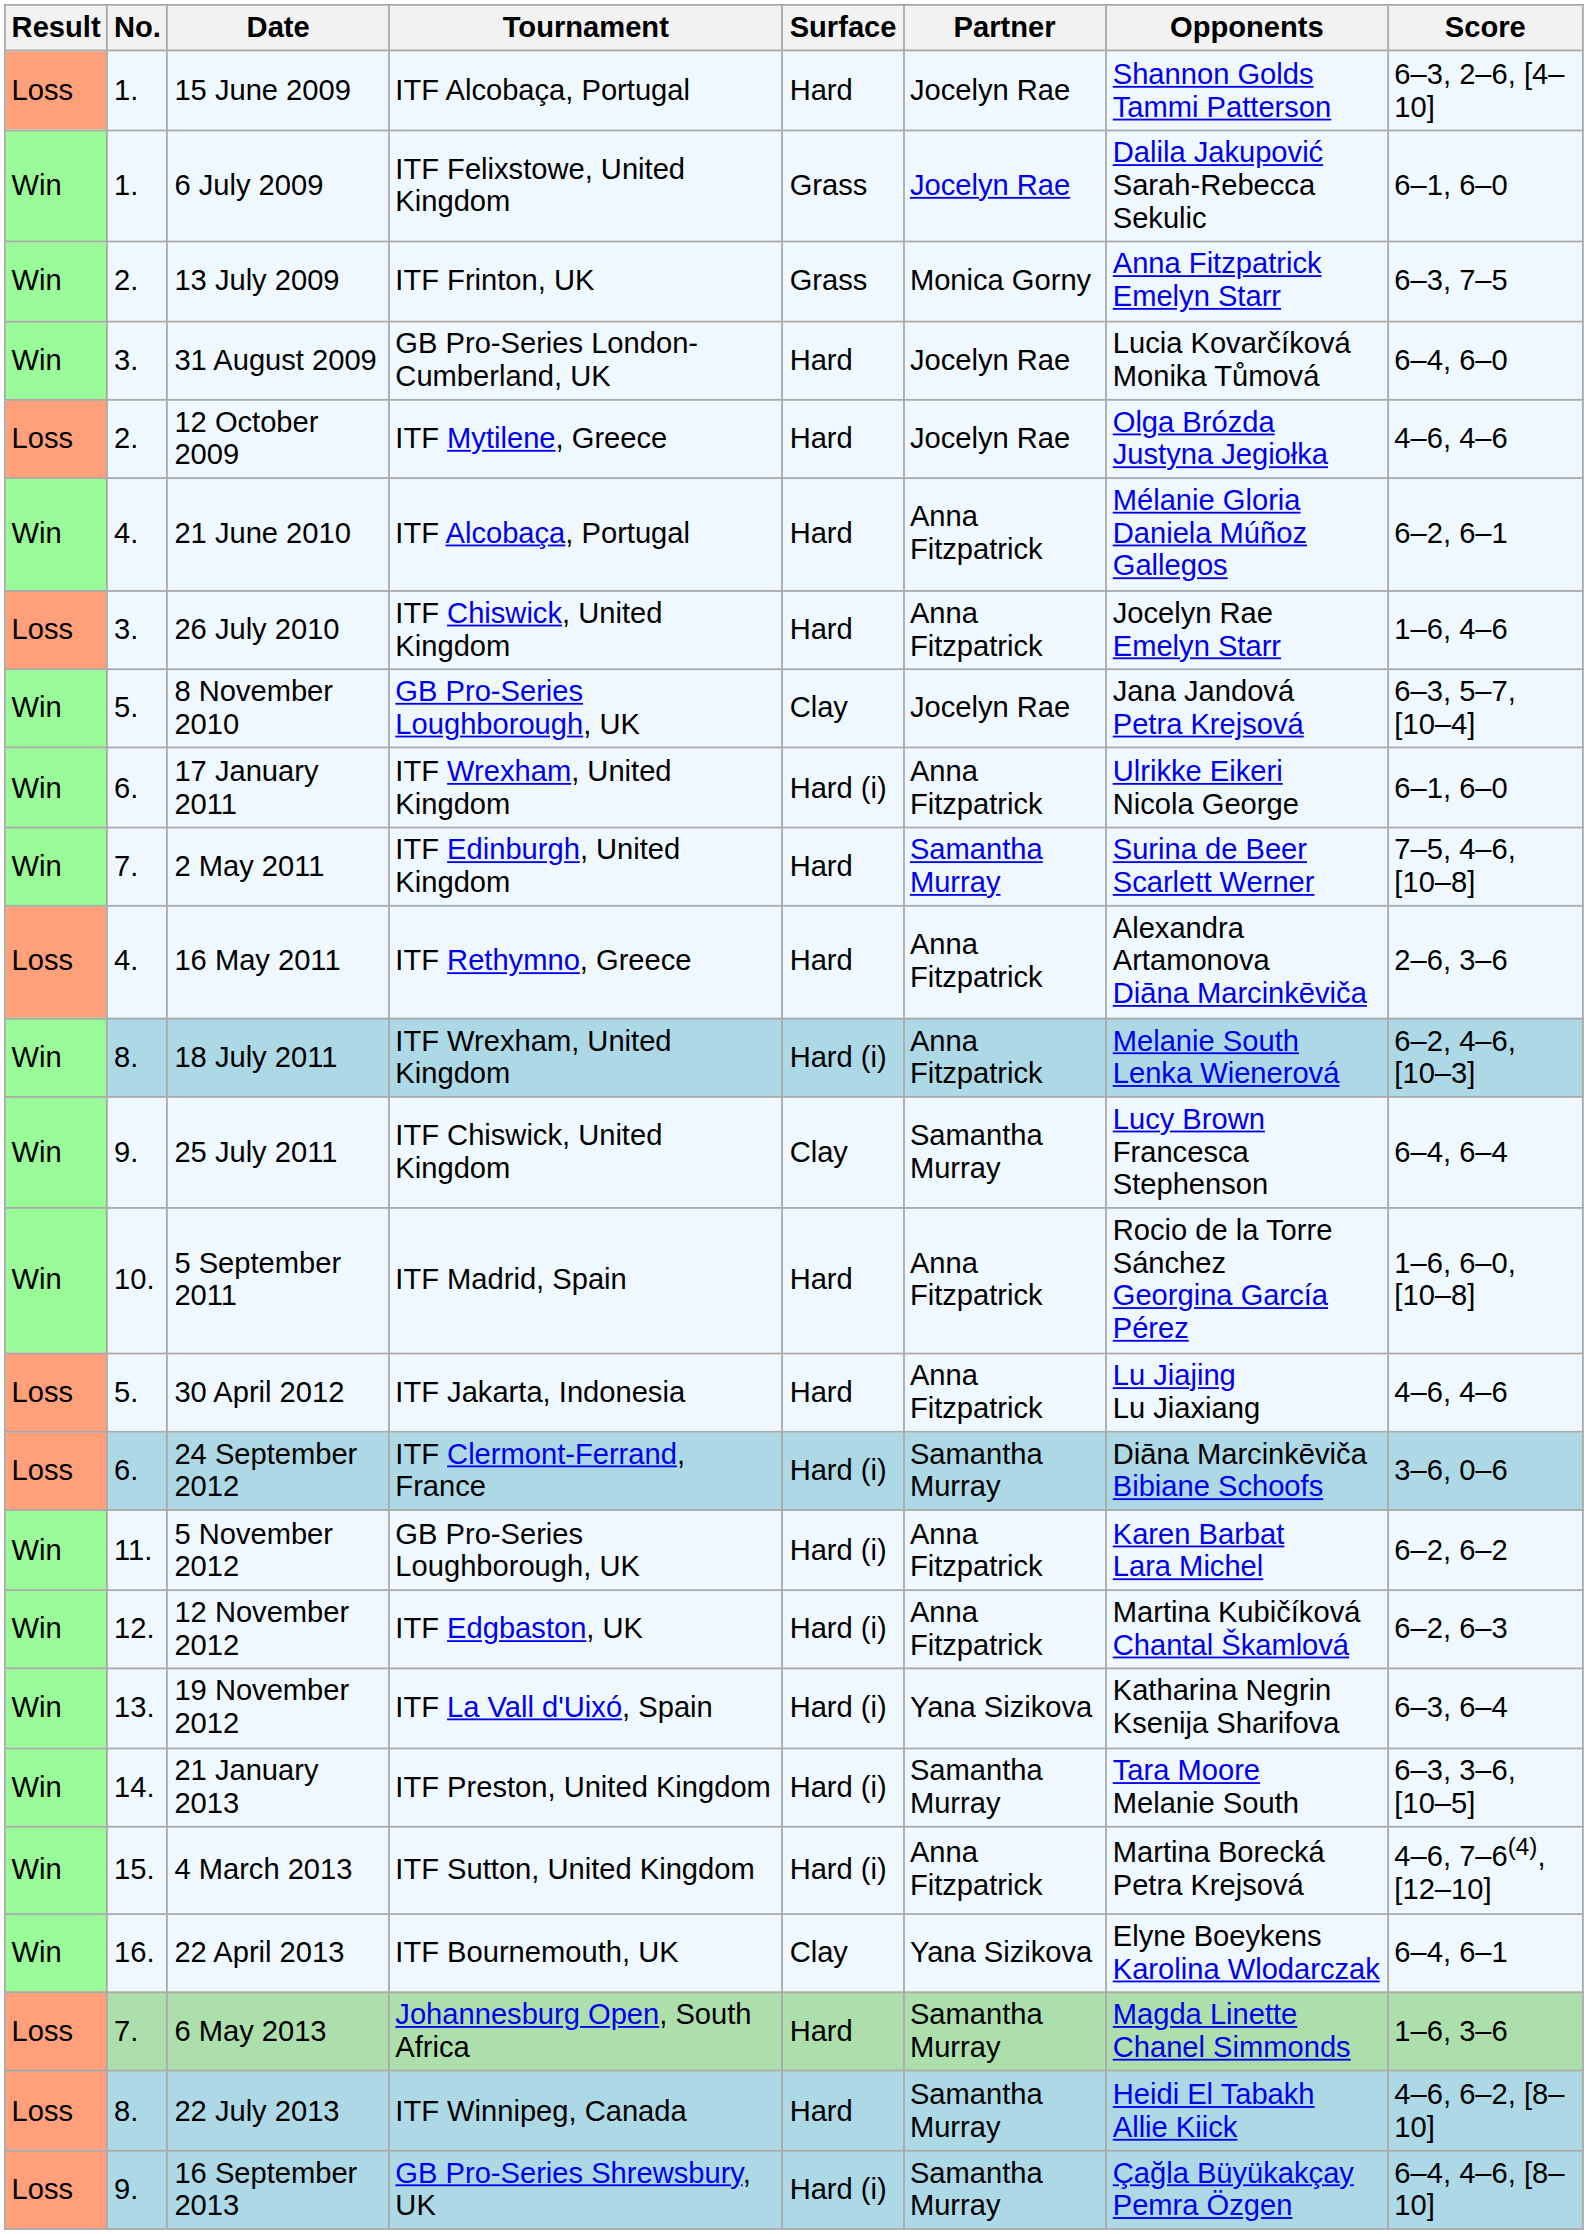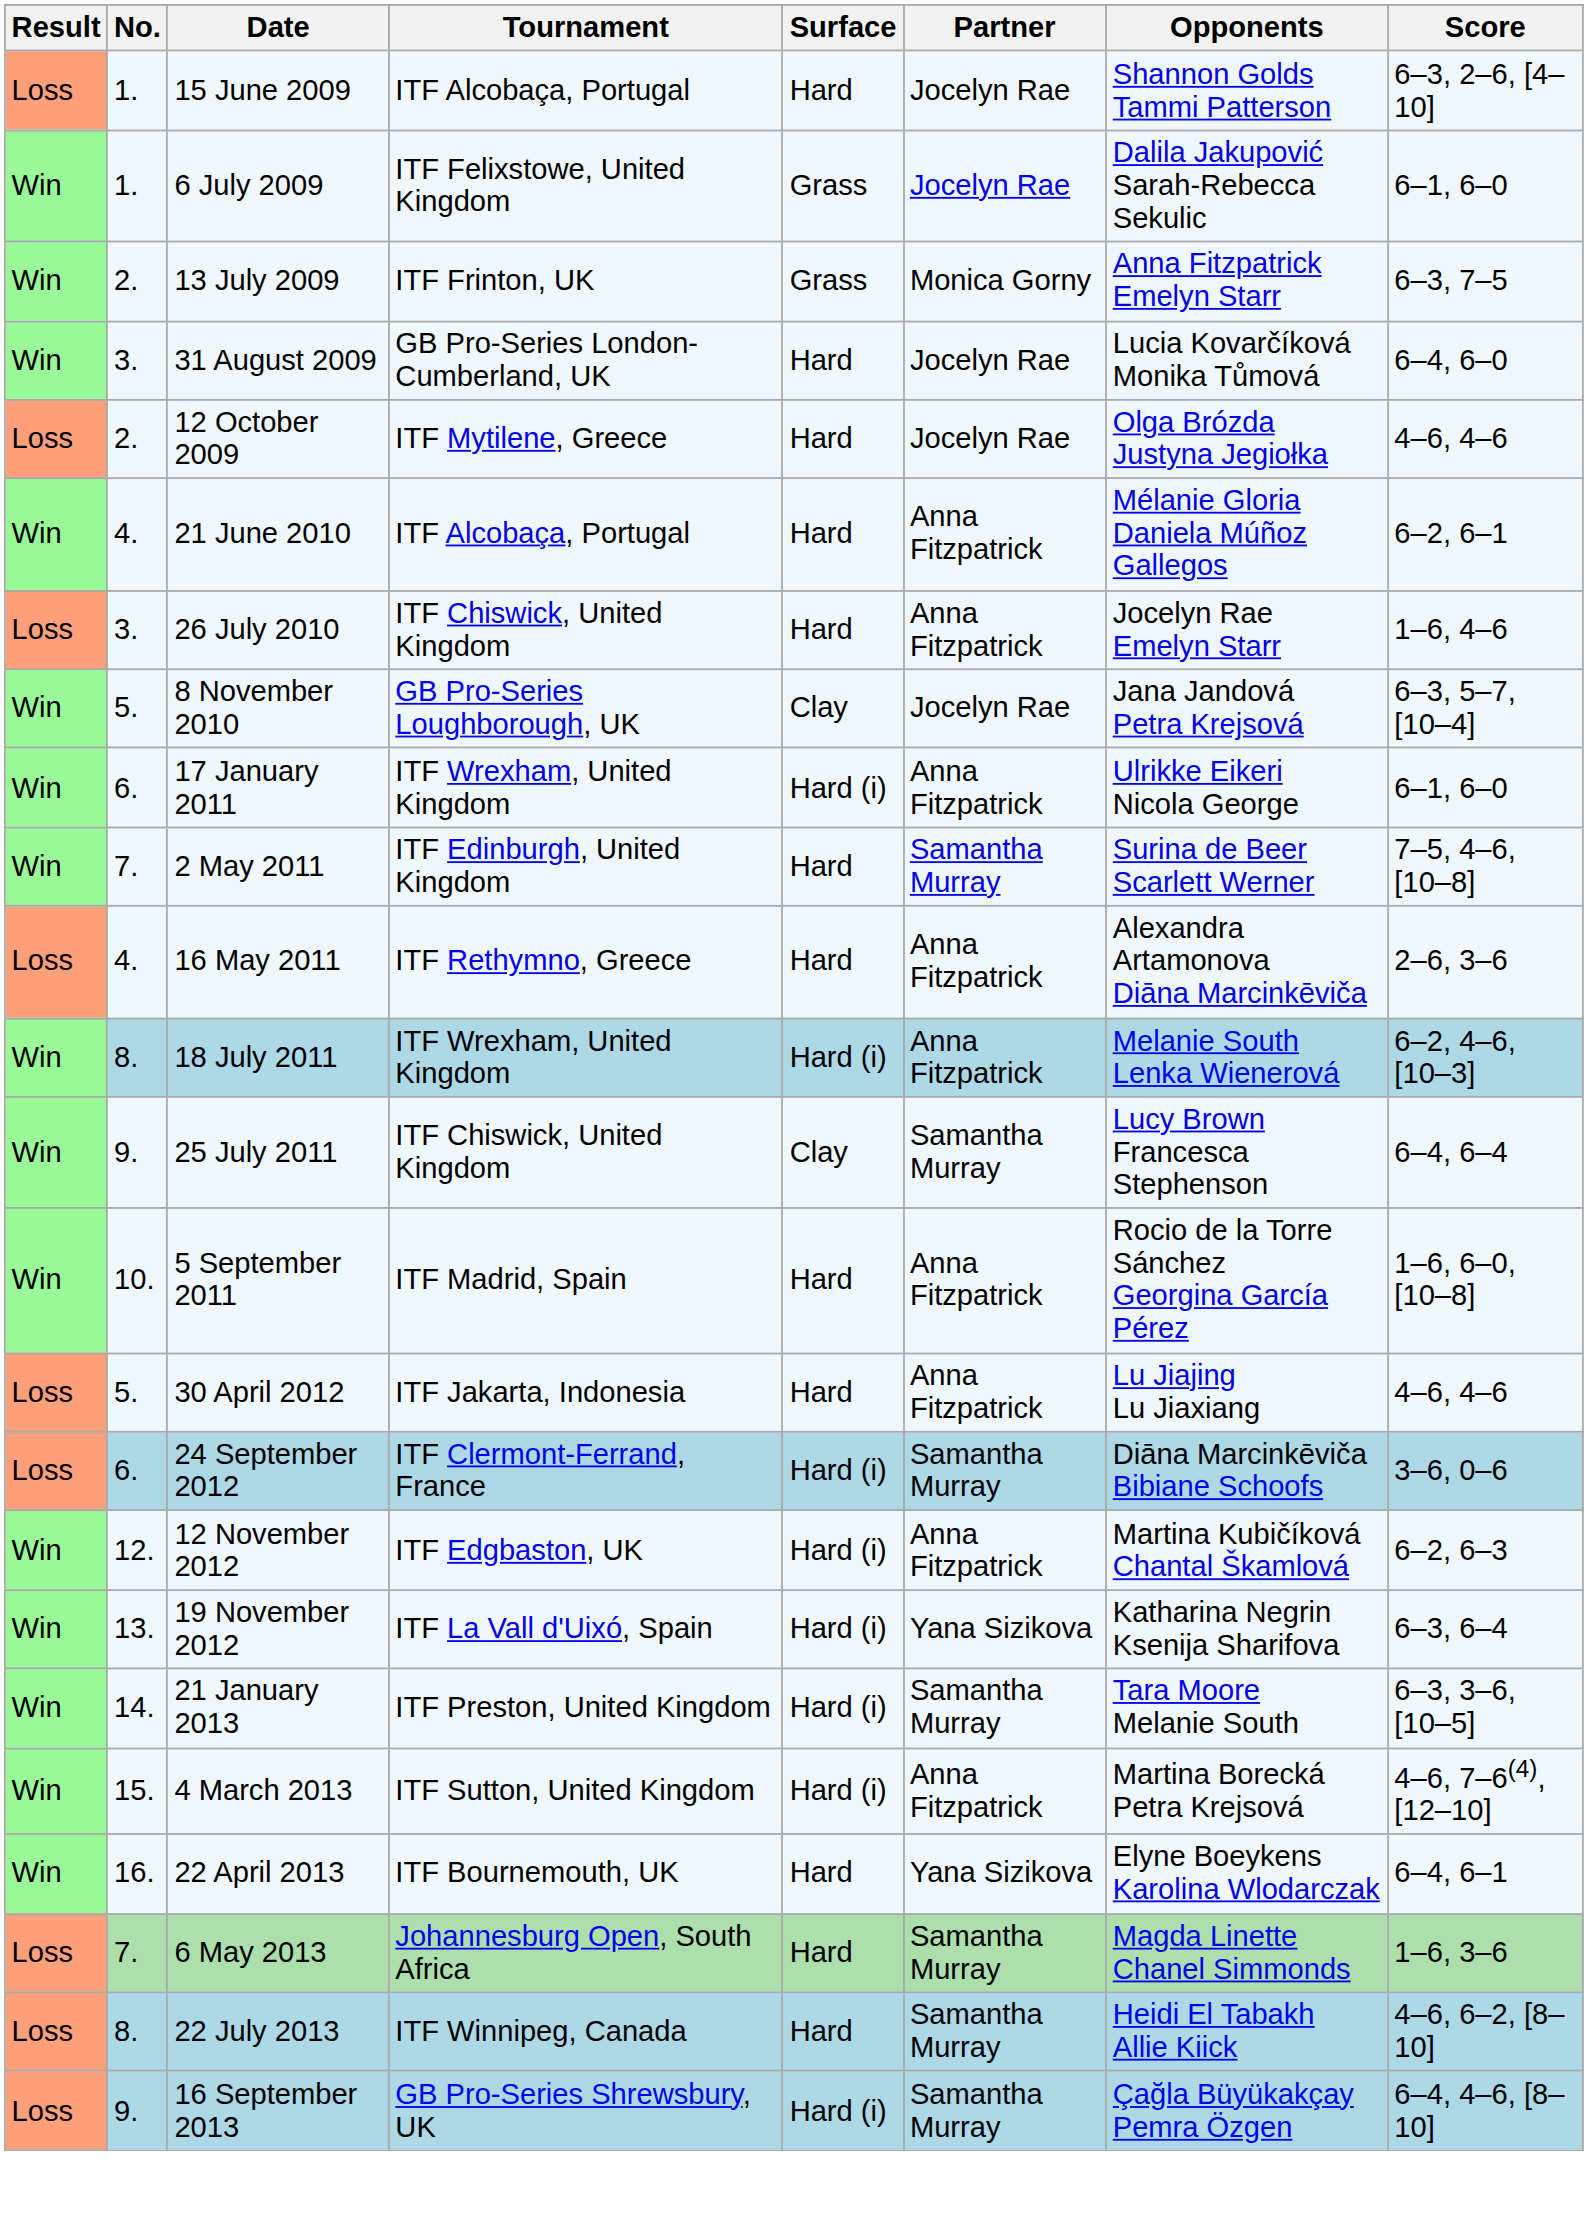 <table class="sortable wikitable">
 <tr>
 <th>Result</th>
 <th>No.</th>
 <th>Date</th>
 <th>Tournament</th>
 <th>Surface</th>
 <th>Partner</th>
 <th>Opponents</th>
 <th class="unsortable">Score</th>
 </tr>
 <tr style="background:#f0f8ff;">
 <td style="background:#ffa07a;">Loss</td>
 <td>1.</td>
 <td>15 June 2009</td>
 <td>ITF Alcobaça, Portugal</td>
 <td>Hard</td>
 <td> Jocelyn Rae</td>
 <td> <a href='#'>Shannon Golds</a> <br>  <a href='#'>Tammi Patterson</a></td>
 <td>6–3, 2–6, [4–10]</td>
 </tr>
 <tr style="background:#f0f8ff;">
 <td style="background:#98fb98;">Win</td>
 <td>1.</td>
 <td>6 July 2009</td>
 <td>ITF Felixstowe, United Kingdom</td>
 <td>Grass</td>
 <td> <a href='#'>Jocelyn Rae</a></td>
 <td> <a href='#'>Dalila Jakupović</a> <br>  Sarah-Rebecca Sekulic</td>
 <td>6–1, 6–0</td>
 </tr>
 <tr style="background:#f0f8ff;">
 <td style="background:#98fb98;">Win</td>
 <td>2.</td>
 <td>13 July 2009</td>
 <td>ITF Frinton, UK</td>
 <td>Grass</td>
 <td> Monica Gorny</td>
 <td> <a href='#'>Anna Fitzpatrick</a> <br>  <a href='#'>Emelyn Starr</a></td>
 <td>6–3, 7–5</td>
 </tr>
 <tr style="background:#f0f8ff;">
 <td style="background:#98fb98;">Win</td>
 <td>3.</td>
 <td>31 August 2009</td>
 <td>GB Pro-Series London-Cumberland, UK</td>
 <td>Hard</td>
 <td> Jocelyn Rae</td>
 <td> Lucia Kovarčíková <br>  Monika Tůmová</td>
 <td>6–4, 6–0</td>
 </tr>
 <tr style="background:#f0f8ff;">
 <td style="background:#ffa07a;">Loss</td>
 <td>2.</td>
 <td>12 October 2009</td>
 <td>ITF <a href='#'>Mytilene</a>, Greece</td>
 <td>Hard</td>
 <td> Jocelyn Rae</td>
 <td> <a href='#'>Olga Brózda</a> <br>  <a href='#'>Justyna Jegiołka</a></td>
 <td>4–6, 4–6</td>
 </tr>
 <tr style="background:#f0f8ff;">
 <td style="background:#98fb98;">Win</td>
 <td>4.</td>
 <td>21 June 2010</td>
 <td>ITF <a href='#'>Alcobaça</a>, Portugal</td>
 <td>Hard</td>
 <td> Anna Fitzpatrick</td>
 <td> <a href='#'>Mélanie Gloria</a> <br>  <a href='#'>Daniela Múñoz Gallegos</a></td>
 <td>6–2, 6–1</td>
 </tr>
 <tr style="background:#f0f8ff;">
 <td style="background:#ffa07a;">Loss</td>
 <td>3.</td>
 <td>26 July 2010</td>
 <td>ITF <a href='#'>Chiswick</a>, United Kingdom</td>
 <td>Hard</td>
 <td> Anna Fitzpatrick</td>
 <td> Jocelyn Rae <br>  <a href='#'>Emelyn Starr</a></td>
 <td>1–6, 4–6</td>
 </tr>
 <tr style="background:#f0f8ff;">
 <td style="background:#98fb98;">Win</td>
 <td>5.</td>
 <td>8 November 2010</td>
 <td><a href='#'>GB Pro-Series Loughborough</a>, UK</td>
 <td>Clay</td>
 <td> Jocelyn Rae</td>
 <td> Jana Jandová <br>  <a href='#'>Petra Krejsová</a></td>
 <td>6–3, 5–7, [10–4]</td>
 </tr>
 <tr style="background:#f0f8ff;">
 <td style="background:#98fb98;">Win</td>
 <td>6.</td>
 <td>17 January 2011</td>
 <td>ITF <a href='#'>Wrexham</a>, United Kingdom</td>
 <td>Hard (i)</td>
 <td> Anna Fitzpatrick</td>
 <td> <a href='#'>Ulrikke Eikeri</a> <br>  Nicola George</td>
 <td>6–1, 6–0</td>
 </tr>
 <tr style="background:#f0f8ff;">
 <td style="background:#98fb98;">Win</td>
 <td>7.</td>
 <td>2 May 2011</td>
 <td>ITF <a href='#'>Edinburgh</a>, United Kingdom</td>
 <td>Hard</td>
 <td> <a href='#'>Samantha Murray</a></td>
 <td> <a href='#'>Surina de Beer</a> <br>  <a href='#'>Scarlett Werner</a></td>
 <td>7–5, 4–6, [10–8]</td>
 </tr>
 <tr style="background:#f0f8ff;">
 <td style="background:#ffa07a;">Loss</td>
 <td>4.</td>
 <td>16 May 2011</td>
 <td>ITF <a href='#'>Rethymno</a>, Greece</td>
 <td>Hard</td>
 <td> Anna Fitzpatrick</td>
 <td> Alexandra Artamonova <br>  <a href='#'>Diāna Marcinkēviča</a></td>
 <td>2–6, 3–6</td>
 </tr>
 <tr style="background:lightblue;">
 <td style="background:#98fb98;">Win</td>
 <td>8.</td>
 <td>18 July 2011</td>
 <td>ITF Wrexham, United Kingdom</td>
 <td>Hard (i)</td>
 <td> Anna Fitzpatrick</td>
 <td> <a href='#'>Melanie South</a> <br>  <a href='#'>Lenka Wienerová</a></td>
 <td>6–2, 4–6, [10–3]</td>
 </tr>
 <tr style="background:#f0f8ff;">
 <td style="background:#98fb98;">Win</td>
 <td>9.</td>
 <td>25 July 2011</td>
 <td>ITF Chiswick, United Kingdom</td>
 <td>Clay</td>
 <td> Samantha Murray</td>
 <td> <a href='#'>Lucy Brown</a> <br>  Francesca Stephenson</td>
 <td>6–4, 6–4</td>
 </tr>
 <tr style="background:#f0f8ff;">
 <td style="background:#98fb98;">Win</td>
 <td>10.</td>
 <td>5 September 2011</td>
 <td>ITF Madrid, Spain</td>
 <td>Hard</td>
 <td> Anna Fitzpatrick</td>
 <td> Rocio de la Torre Sánchez <br>  <a href='#'>Georgina García Pérez</a></td>
 <td>1–6, 6–0, [10–8]</td>
 </tr>
 <tr style="background:#f0f8ff;">
 <td style="background:#ffa07a;">Loss</td>
 <td>5.</td>
 <td>30 April 2012</td>
 <td>ITF Jakarta, Indonesia</td>
 <td>Hard</td>
 <td> Anna Fitzpatrick</td>
 <td> <a href='#'>Lu Jiajing</a> <br>  Lu Jiaxiang</td>
 <td>4–6, 4–6</td>
 </tr>
 <tr style="background:lightblue;">
 <td style="background:#ffa07a;">Loss</td>
 <td>6.</td>
 <td>24 September 2012</td>
 <td>ITF <a href='#'>Clermont-Ferrand</a>, France</td>
 <td>Hard (i)</td>
 <td> Samantha Murray</td>
 <td> Diāna Marcinkēviča <br>  <a href='#'>Bibiane Schoofs</a></td>
 <td>3–6, 0–6</td>
 </tr>
 <tr style="background:#f0f8ff;">
 <td style="background:#98fb98;">Win</td>
-<td>11.</td>
-<td>5 November 2012</td>
-<td>GB Pro-Series Loughborough, UK</td>
-<td>Hard (i)</td>
-<td> Anna Fitzpatrick</td>
-<td> <a href='#'>Karen Barbat</a> <br>  <a href='#'>Lara Michel</a></td>
-<td>6–2, 6–2</td>
-</tr>
-<tr style="background:#f0f8ff;">
-<td style="background:#98fb98;">Win</td>
 <td>12.</td>
 <td>12 November 2012</td>
 <td>ITF <a href='#'>Edgbaston</a>, UK</td>
 <td>Hard (i)</td>
 <td> Anna Fitzpatrick</td>
 <td> Martina Kubičíková <br>  <a href='#'>Chantal Škamlová</a></td>
 <td>6–2, 6–3</td>
 </tr>
 <tr style="background:#f0f8ff;">
 <td style="background:#98fb98;">Win</td>
 <td>13.</td>
 <td>19 November 2012</td>
 <td>ITF <a href='#'>La Vall d'Uixó</a>, Spain</td>
 <td>Hard (i)</td>
 <td> Yana Sizikova</td>
 <td> Katharina Negrin <br>  Ksenija Sharifova</td>
 <td>6–3, 6–4</td>
 </tr>
 <tr style="background:#f0f8ff;">
 <td style="background:#98fb98;">Win</td>
 <td>14.</td>
 <td>21 January 2013</td>
 <td>ITF Preston, United Kingdom</td>
 <td>Hard (i)</td>
 <td> Samantha Murray</td>
 <td> <a href='#'>Tara Moore</a> <br>  Melanie South</td>
 <td>6–3, 3–6, [10–5]</td>
 </tr>
 <tr style="background:#f0f8ff;">
 <td style="background:#98fb98;">Win</td>
 <td>15.</td>
 <td>4 March 2013</td>
 <td>ITF Sutton, United Kingdom</td>
 <td>Hard (i)</td>
 <td> Anna Fitzpatrick</td>
 <td> Martina Borecká <br>  Petra Krejsová</td>
 <td>4–6, 7–6<sup>(4)</sup>, [12–10]</td>
 </tr>
 <tr style="background:#f0f8ff;">
 <td style="background:#98fb98;">Win</td>
 <td>16.</td>
 <td>22 April 2013</td>
 <td>ITF Bournemouth, UK</td>
-<td>Clay</td>
+<td>Hard</td>
 <td> Yana Sizikova</td>
 <td> Elyne Boeykens <br>  <a href='#'>Karolina Wlodarczak</a></td>
 <td>6–4, 6–1</td>
 </tr>
 <tr style="background:#addfad;">
 <td style="background:#ffa07a;">Loss</td>
 <td>7.</td>
 <td>6 May 2013</td>
 <td><a href='#'>Johannesburg Open</a>, South Africa</td>
 <td>Hard</td>
 <td> Samantha Murray</td>
 <td> <a href='#'>Magda Linette</a> <br>  <a href='#'>Chanel Simmonds</a></td>
 <td>1–6, 3–6</td>
 </tr>
 <tr style="background:lightblue;">
 <td style="background:#ffa07a;">Loss</td>
 <td>8.</td>
 <td>22 July 2013</td>
 <td>ITF Winnipeg, Canada</td>
 <td>Hard</td>
 <td> Samantha Murray</td>
 <td> <a href='#'>Heidi El Tabakh</a> <br>  <a href='#'>Allie Kiick</a></td>
 <td>4–6, 6–2, [8–10]</td>
 </tr>
 <tr style="background:lightblue;">
 <td style="background:#ffa07a;">Loss</td>
 <td>9.</td>
 <td>16 September 2013</td>
 <td><a href='#'>GB Pro-Series Shrewsbury</a>, UK</td>
 <td>Hard (i)</td>
 <td> Samantha Murray</td>
 <td> <a href='#'>Çağla Büyükakçay</a> <br>  <a href='#'>Pemra Özgen</a></td>
 <td>6–4, 4–6, [8–10]</td>
 </tr>
 </table>
